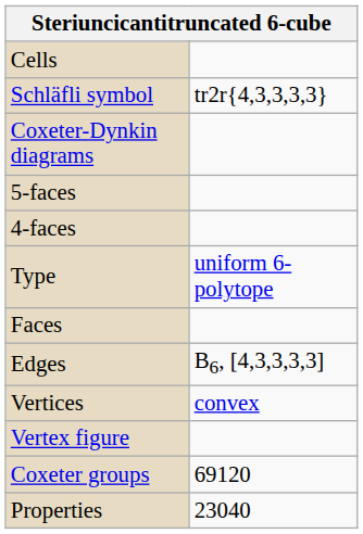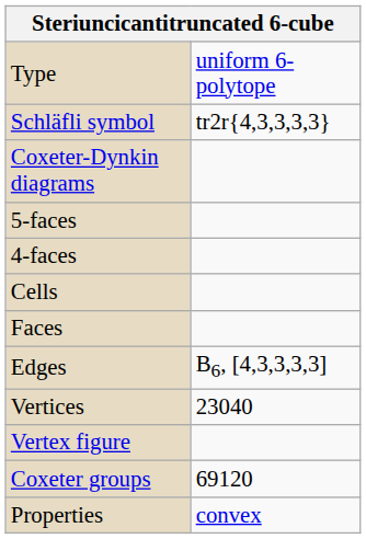 <table class="wikitable" align="right" style="margin-left:10px" width="250">
 <tr>
 <th bgcolor=#e7dcc3 colspan=2>Steriuncicantitruncated 6-cube</th>
 </tr>
 <tr>
-<td bgcolor=#e7dcc3>Cells</td>
-<td></td>
+<td bgcolor=#e7dcc3>Type</td>
+<td><a href='#'>uniform 6-polytope</a></td>
 </tr>
 <tr>
 <td bgcolor=#e7dcc3><a href='#'>Schläfli symbol</a></td>
 <td>tr2r{4,3,3,3,3}</td>
 </tr>
 <tr>
 <td bgcolor=#e7dcc3><a href='#'>Coxeter-Dynkin diagrams</a></td>
 <td><br></td>
 </tr>
 <tr>
 <td bgcolor=#e7dcc3>5-faces</td>
 <td></td>
 </tr>
 <tr>
 <td bgcolor=#e7dcc3>4-faces</td>
 <td></td>
 </tr>
 <tr>
-<td bgcolor=#e7dcc3>Type</td>
-<td><a href='#'>uniform 6-polytope</a></td>
+<td bgcolor=#e7dcc3>Cells</td>
+<td></td>
 </tr>
 <tr>
 <td bgcolor=#e7dcc3>Faces</td>
 <td></td>
 </tr>
 <tr>
 <td bgcolor=#e7dcc3>Edges</td>
 <td>B<sub>6</sub>, [4,3,3,3,3]</td>
 </tr>
 <tr>
 <td bgcolor=#e7dcc3>Vertices</td>
-<td><a href='#'>convex</a></td>
+<td>23040</td>
 </tr>
 <tr>
 <td bgcolor=#e7dcc3><a href='#'>Vertex figure</a></td>
 <td></td>
 </tr>
 <tr>
 <td bgcolor=#e7dcc3><a href='#'>Coxeter groups</a></td>
 <td>69120</td>
 </tr>
 <tr>
 <td bgcolor=#e7dcc3>Properties</td>
-<td>23040</td>
+<td><a href='#'>convex</a></td>
 </tr>
 </table>
